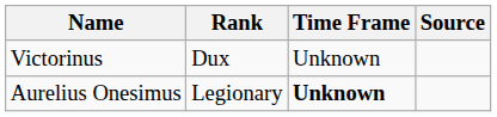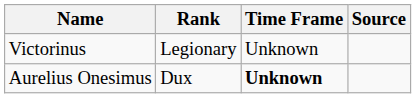 <table class="wikitable">
 <tr>
 <th>Name</th>
 <th>Rank</th>
 <th>Time Frame</th>
 <th>Source</th>
 </tr>
 <tr>
 <td>Victorinus</td>
-<td>Dux</td>
+<td>Legionary</td>
 <td>Unknown</td>
 <td></td>
 </tr>
 <tr>
 <td>Aurelius Onesimus</td>
-<td>Legionary</td>
+<td>Dux</td>
 <td><strong>Unknown</strong></td>
 <td></td>
 </tr>
 </table>
